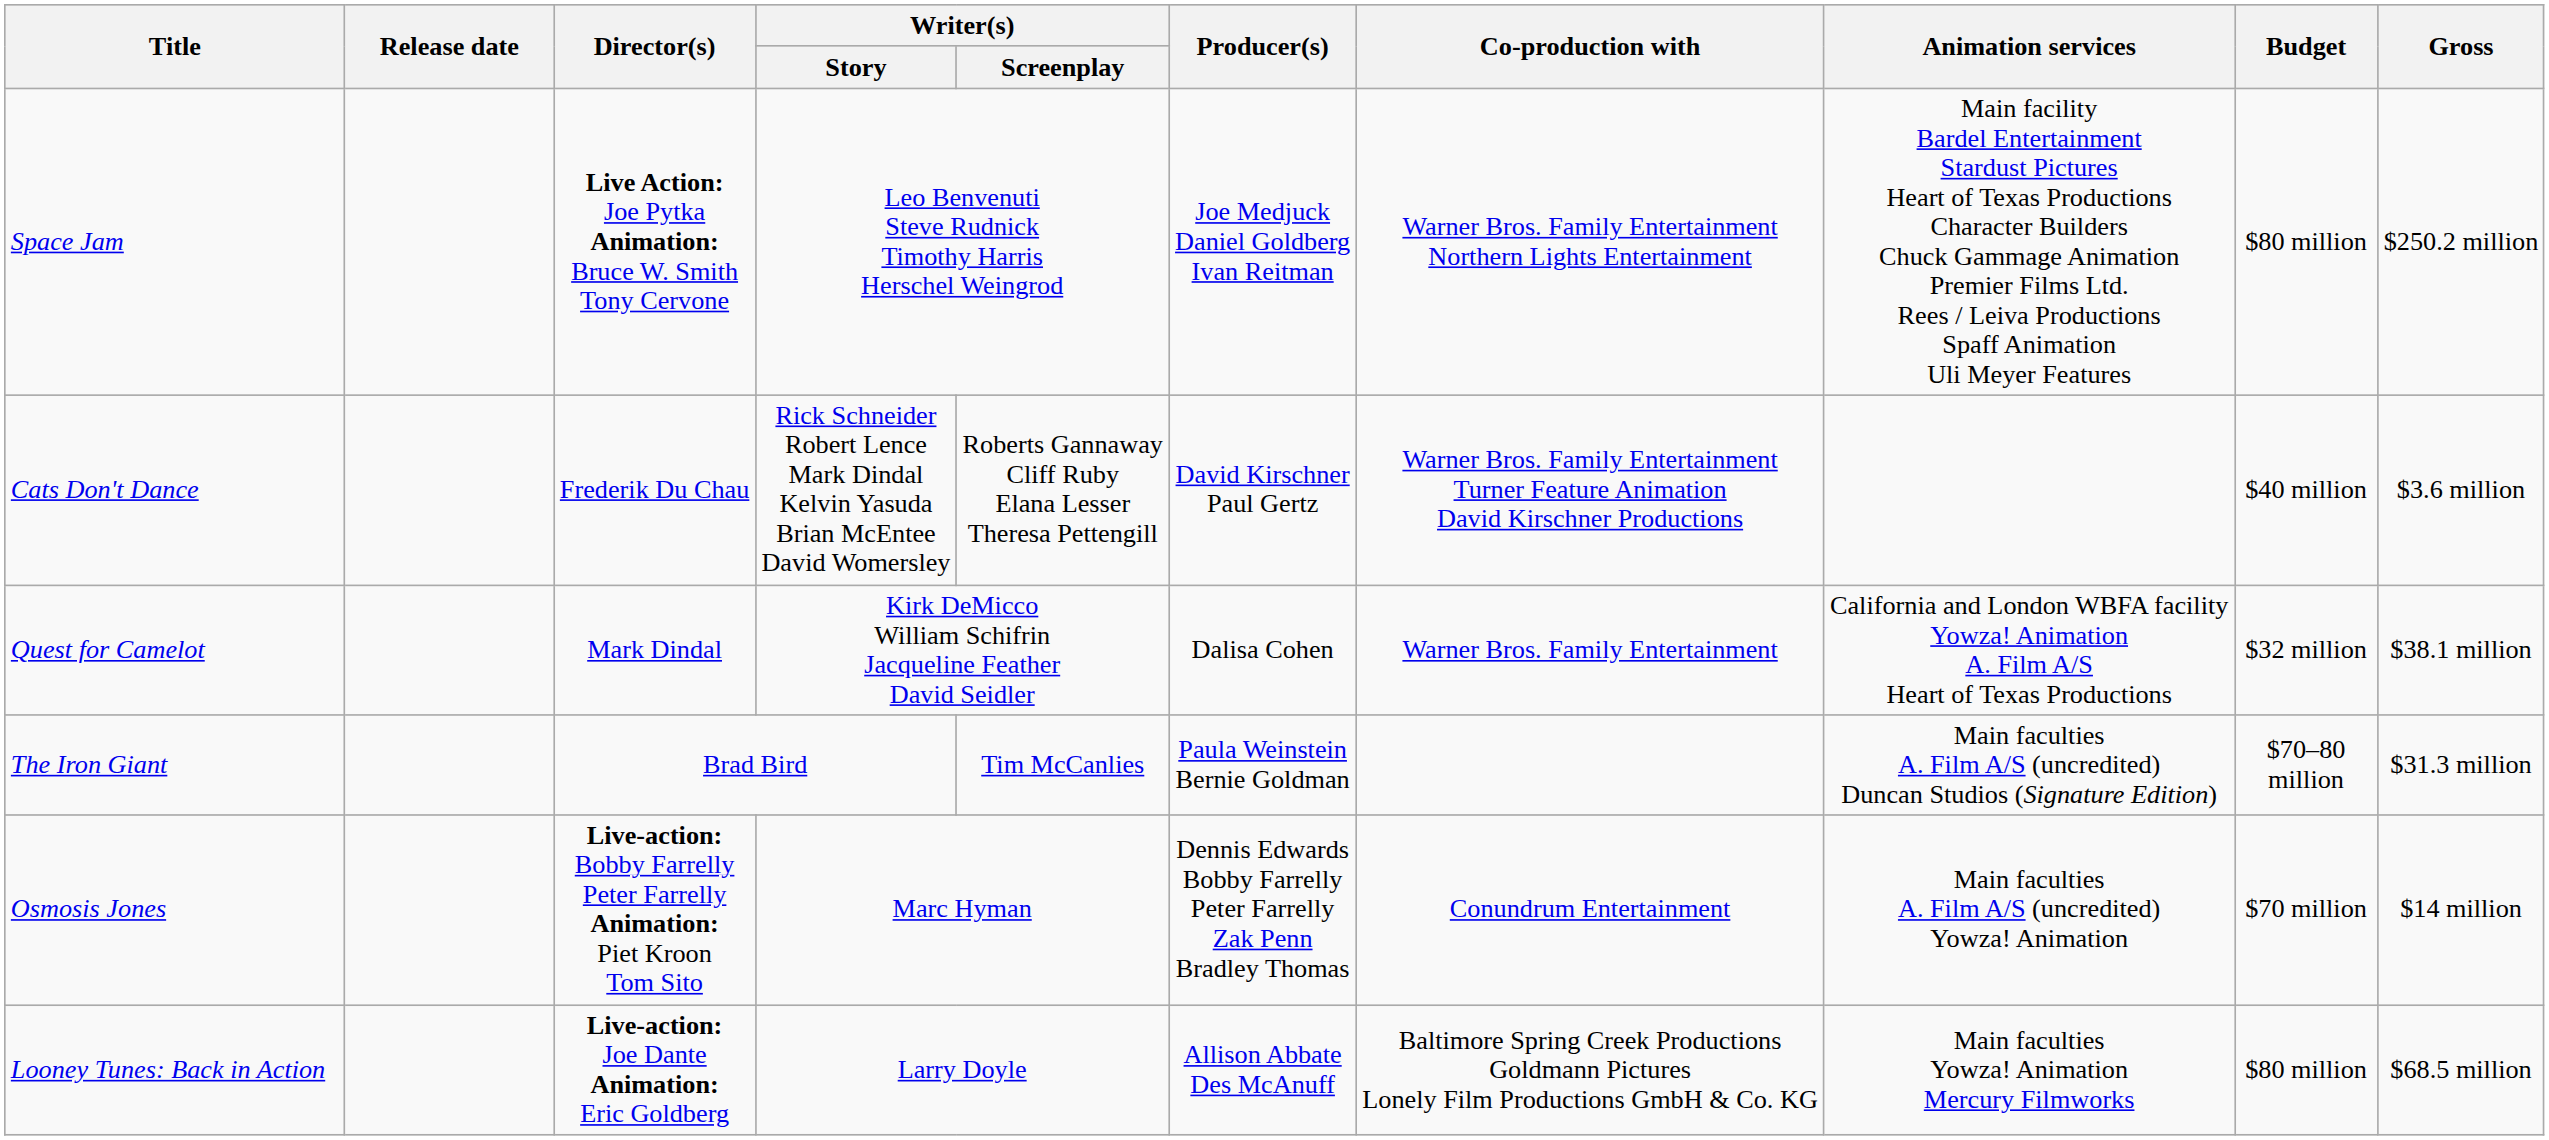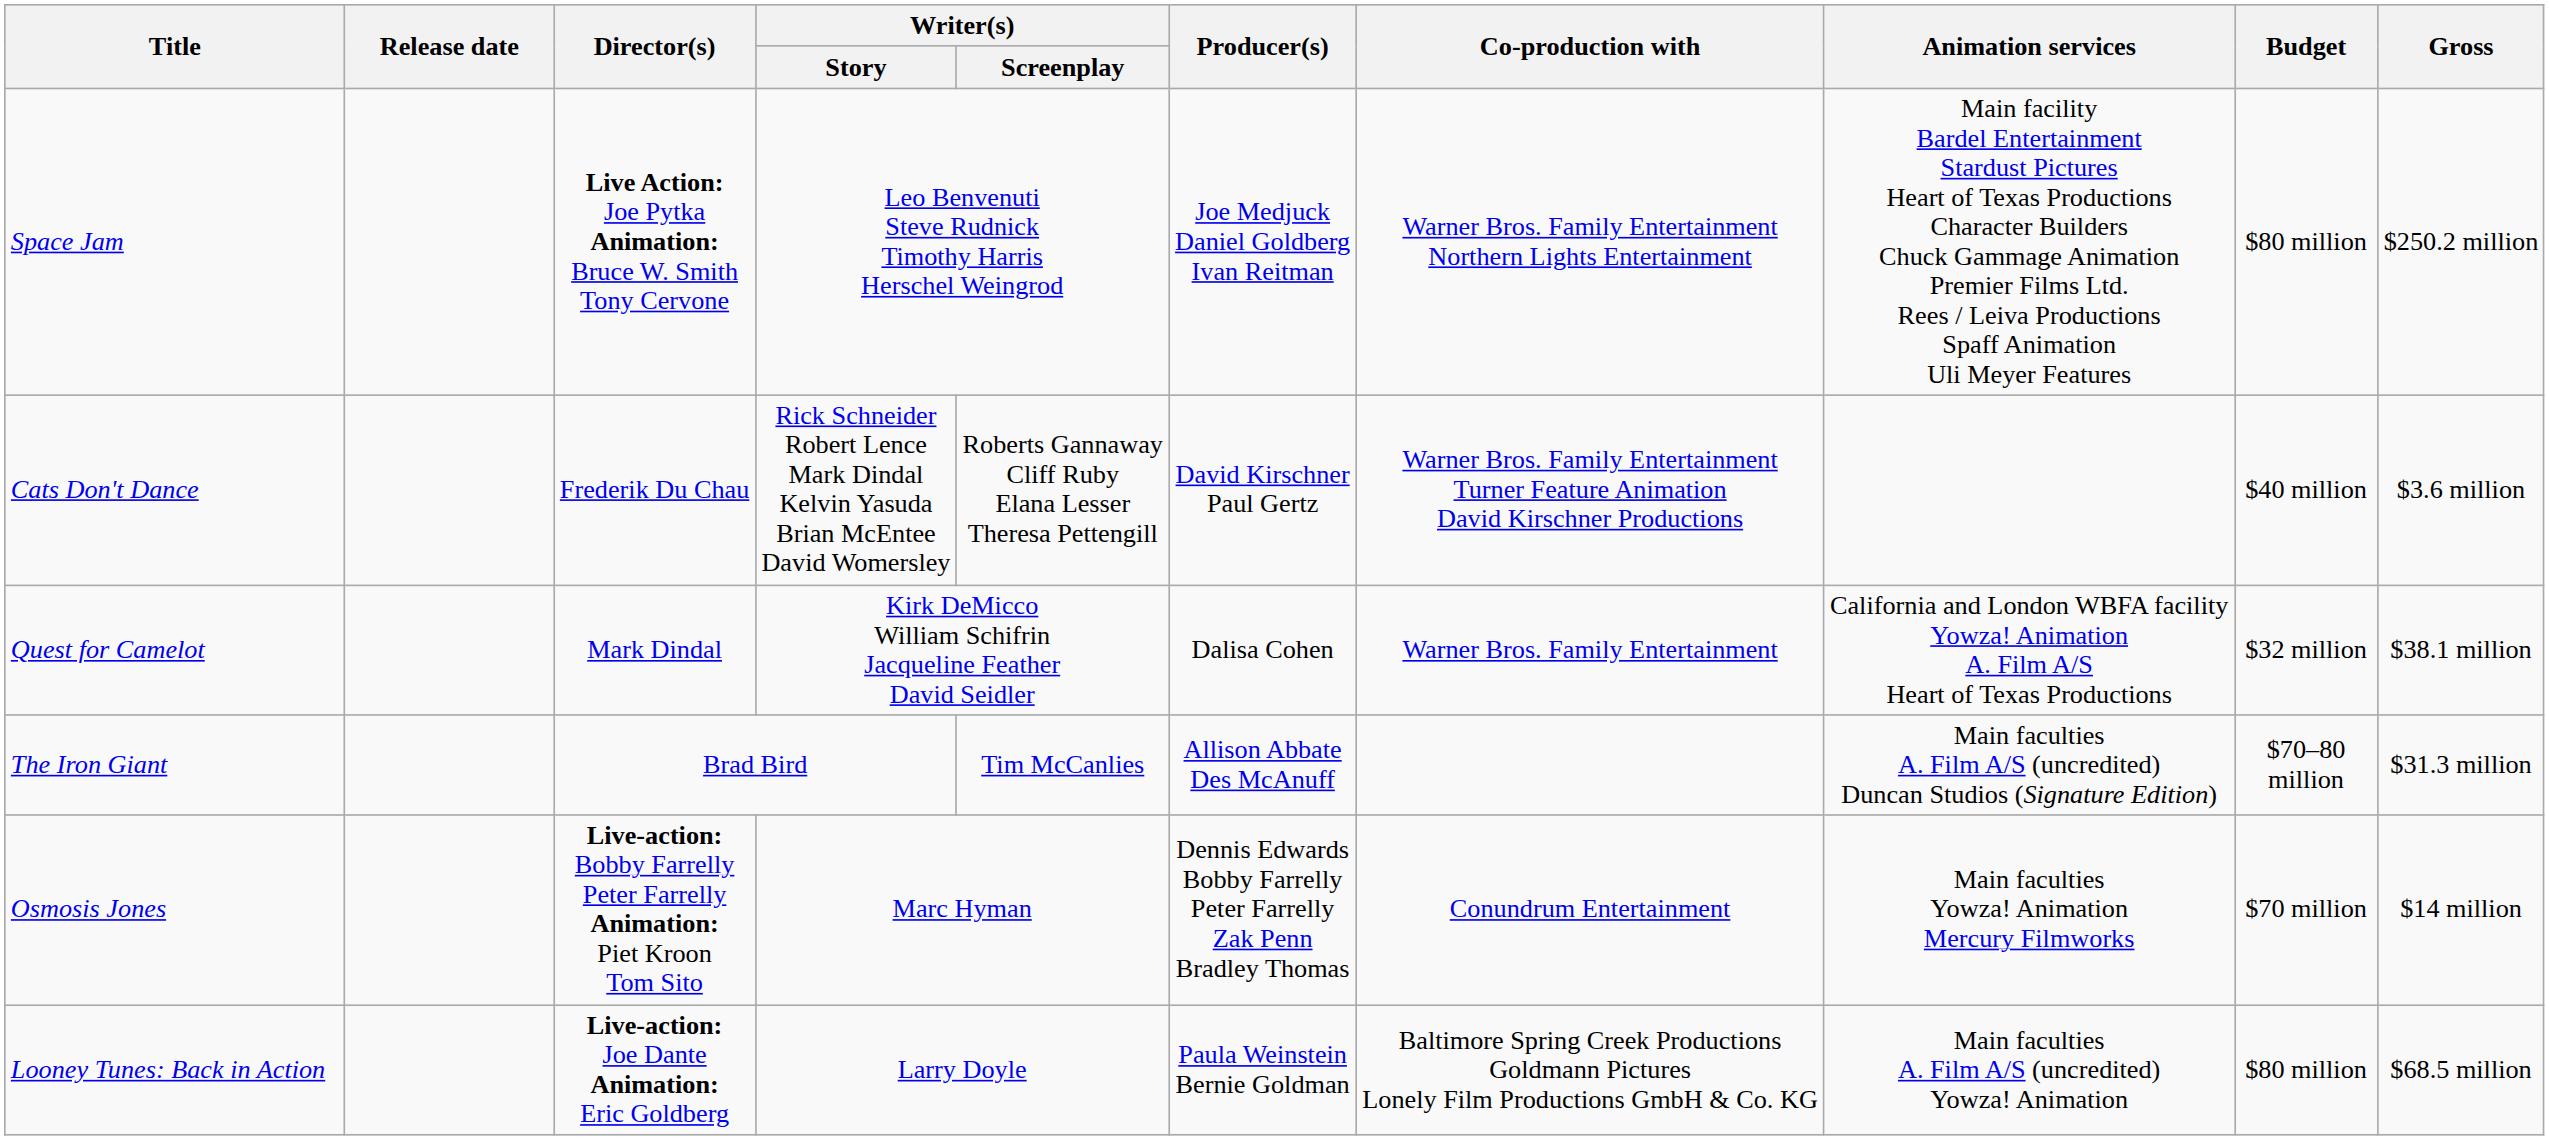 <table class="sortable wikitable" style="text-align:center;">
 <tr>
 <th rowspan="2" style="width:200px;">Title</th>
 <th rowspan="2" width="120">Release date</th>
 <th rowspan="2">Director(s)</th>
 <th colspan="2">Writer(s)</th>
 <th rowspan="2">Producer(s)</th>
 <th rowspan="2">Co-production with</th>
 <th rowspan="2">Animation services</th>
 <th rowspan="2" width="80">Budget</th>
 <th rowspan="2" width="50">Gross</th>
 </tr>
 <tr>
 <th>Story</th>
 <th>Screenplay</th>
 </tr>
 <tr>
 <td align="left"><em><a href='#'>Space Jam</a></em></td>
 <td></td>
 <td><strong>Live Action:</strong><br><a href='#'>Joe Pytka</a><br><strong>Animation:</strong><br><a href='#'>Bruce W. Smith</a><br><a href='#'>Tony Cervone</a></td>
 <td colspan="2"><a href='#'>Leo Benvenuti<br>Steve Rudnick</a><br><a href='#'>Timothy Harris</a><br><a href='#'>Herschel Weingrod</a></td>
 <td><a href='#'>Joe Medjuck</a><br><a href='#'>Daniel Goldberg</a><br><a href='#'>Ivan Reitman</a></td>
 <td><a href='#'>Warner Bros. Family Entertainment</a><br><a href='#'>Northern Lights Entertainment</a></td>
 <td>Main facility<br><a href='#'>Bardel Entertainment</a><br><a href='#'>Stardust Pictures</a><br>Heart of Texas Productions<br>Character Builders<br>Chuck Gammage Animation<br>Premier Films Ltd.<br>Rees / Leiva Productions<br>Spaff Animation<br>Uli Meyer Features</td>
 <td>$80 million</td>
 <td>$250.2 million</td>
 </tr>
 <tr>
 <td align="left"><em><a href='#'>Cats Don't Dance</a></em></td>
 <td></td>
 <td><a href='#'>Frederik Du Chau</a></td>
 <td><a href='#'>Rick Schneider</a><br>Robert Lence<br>Mark Dindal<br>Kelvin Yasuda<br>Brian McEntee<br>David Womersley</td>
 <td>Roberts Gannaway<br>Cliff Ruby<br>Elana Lesser<br>Theresa Pettengill</td>
 <td><a href='#'>David Kirschner</a><br>Paul Gertz</td>
 <td><a href='#'>Warner Bros. Family Entertainment</a><br><a href='#'>Turner Feature Animation</a><br><a href='#'>David Kirschner Productions</a></td>
 <td></td>
 <td>$40 million</td>
 <td>$3.6 million</td>
 </tr>
 <tr>
 <td align="left"><em><a href='#'>Quest for Camelot</a></em></td>
 <td></td>
 <td><a href='#'>Mark Dindal</a></td>
 <td colspan="2"><a href='#'>Kirk DeMicco</a><br>William Schifrin<br><a href='#'>Jacqueline Feather</a><br><a href='#'>David Seidler</a></td>
 <td>Dalisa Cohen</td>
 <td><a href='#'>Warner Bros. Family Entertainment</a></td>
 <td>California and London WBFA facility<br><a href='#'>Yowza! Animation</a><br><a href='#'>A. Film A/S</a><br>Heart of Texas Productions</td>
 <td>$32 million</td>
 <td>$38.1 million</td>
 </tr>
 <tr>
 <td align="left"><em><a href='#'>The Iron Giant</a></em></td>
 <td></td>
 <td colspan="2"><a href='#'>Brad Bird</a></td>
 <td><a href='#'>Tim McCanlies</a></td>
-<td><a href='#'>Paula Weinstein</a><br>Bernie Goldman</td>
+<td><a href='#'>Allison Abbate</a><br><a href='#'>Des McAnuff</a></td>
 <td></td>
 <td>Main faculties<br><a href='#'>A. Film A/S</a> (uncredited)<br>Duncan Studios (<em>Signature Edition</em>)</td>
 <td>$70–80 million</td>
 <td>$31.3 million</td>
 </tr>
 <tr>
 <td align="left"><em><a href='#'>Osmosis Jones</a></em></td>
 <td></td>
 <td><strong>Live-action:</strong><br><a href='#'>Bobby Farrelly</a> <br><a href='#'>Peter Farrelly</a><br><strong>Animation:</strong><br>Piet Kroon<br><a href='#'>Tom Sito</a></td>
 <td colspan="2"><a href='#'>Marc Hyman</a></td>
 <td>Dennis Edwards<br>Bobby Farrelly<br>Peter Farrelly<br><a href='#'>Zak Penn</a><br>Bradley Thomas</td>
 <td><a href='#'>Conundrum Entertainment</a></td>
-<td>Main faculties<br><a href='#'>A. Film A/S</a> (uncredited)<br>Yowza! Animation</td>
+<td>Main faculties<br>Yowza! Animation<br><a href='#'>Mercury Filmworks</a></td>
 <td>$70 million</td>
 <td>$14 million</td>
 </tr>
 <tr>
 <td align="left"><em><a href='#'>Looney Tunes: Back in Action</a></em></td>
 <td></td>
 <td><strong>Live-action:</strong><br><a href='#'>Joe Dante</a> <br><strong>Animation:</strong><br><a href='#'>Eric Goldberg</a></td>
 <td colspan="2"><a href='#'>Larry Doyle</a></td>
-<td><a href='#'>Allison Abbate</a><br><a href='#'>Des McAnuff</a></td>
+<td><a href='#'>Paula Weinstein</a><br>Bernie Goldman</td>
 <td>Baltimore Spring Creek Productions<br>Goldmann Pictures<br>Lonely Film Productions GmbH & Co. KG</td>
-<td>Main faculties<br>Yowza! Animation<br><a href='#'>Mercury Filmworks</a></td>
+<td>Main faculties<br><a href='#'>A. Film A/S</a> (uncredited)<br>Yowza! Animation</td>
 <td>$80 million</td>
 <td>$68.5 million</td>
 </tr>
 </table>
